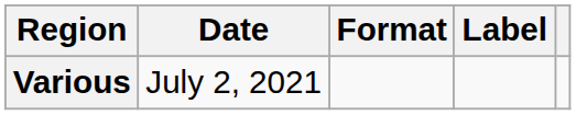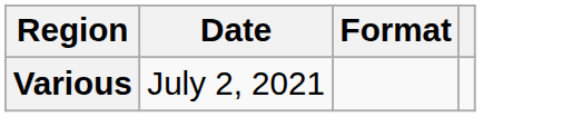 <table class="wikitable plainrowheaders">
 <tr>
 <th>Region</th>
 <th>Date</th>
 <th>Format</th>
-<th>Label</th>
 <th></th>
 </tr>
 <tr>
 <th scope="row">Various</th>
 <td>July 2, 2021</td>
 <td></td>
 <td></td>
-<td></td>
 </tr>
 </table>
